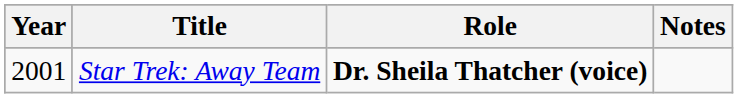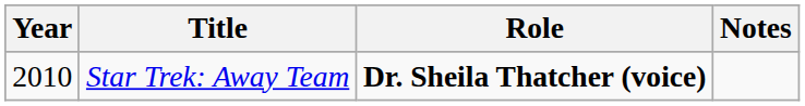 <table class="wikitable">
 <tr>
 <th>Year</th>
 <th>Title</th>
 <th>Role</th>
 <th>Notes</th>
 </tr>
 <tr>
-<td>2001</td>
+<td>2010</td>
 <td><em><a href='#'>Star Trek: Away Team</a></em></td>
 <td><strong>Dr. Sheila Thatcher (voice)</strong></td>
 <td></td>
 </tr>
 </table>
